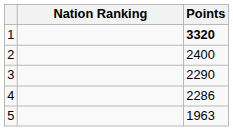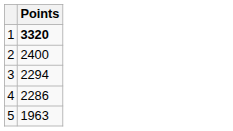 <table class="wikitable col3right">
 <tr>
 <th></th>
-<th style="width:200px; white-space:nowrap;">Nation Ranking</th>
 <th style="width:20px;">Points</th>
 </tr>
 <tr>
 <td>1</td>
-<td></td>
 <td><strong>3320</strong></td>
 </tr>
 <tr>
 <td>2</td>
-<td></td>
 <td>2400</td>
 </tr>
 <tr>
 <td>3</td>
-<td></td>
-<td>2290</td>
+<td>2294</td>
 </tr>
 <tr>
 <td>4</td>
-<td></td>
 <td>2286</td>
 </tr>
 <tr>
 <td>5</td>
-<td></td>
 <td>1963</td>
 </tr>
 </table>
